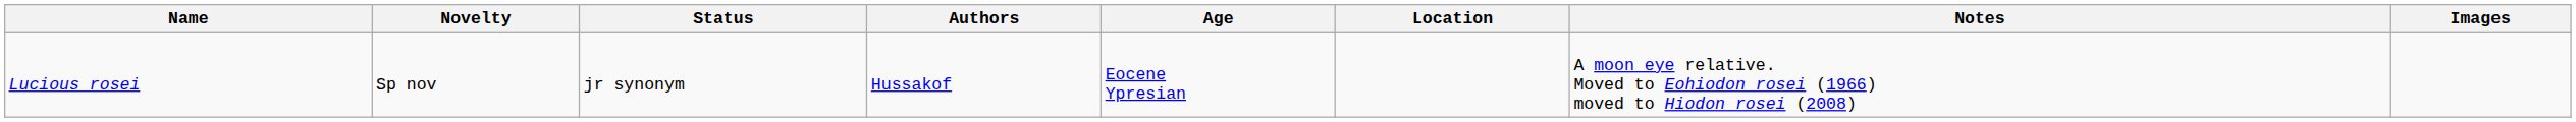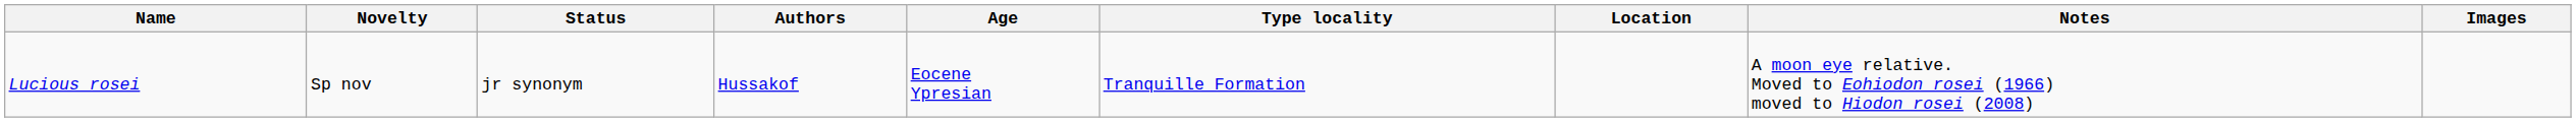 <table class="wikitable sortable" align="center" width="100%">
 <tr>
 <th>Name</th>
 <th>Novelty</th>
 <th>Status</th>
 <th>Authors</th>
 <th>Age</th>
+<th>Type locality</th>
 <th>Location</th>
 <th>Notes</th>
 <th>Images</th>
 </tr>
 <tr>
 <td><br><em><a href='#'>Lucious rosei</a></em></td>
 <td><br>Sp nov</td>
 <td><br>jr synonym</td>
 <td><br><a href='#'>Hussakof</a></td>
 <td><br><a href='#'>Eocene</a><br><a href='#'>Ypresian</a></td>
+<td><br><a href='#'>Tranquille Formation</a></td>
 <td><br><br></td>
 <td><br>A <a href='#'>moon eye</a> relative.<br> Moved to <em><a href='#'>Eohiodon rosei</a></em> (<a href='#'>1966</a>)<br> moved to <em><a href='#'>Hiodon rosei</a></em> (<a href='#'>2008</a>)</td>
 <td></td>
 </tr>
 </table>
